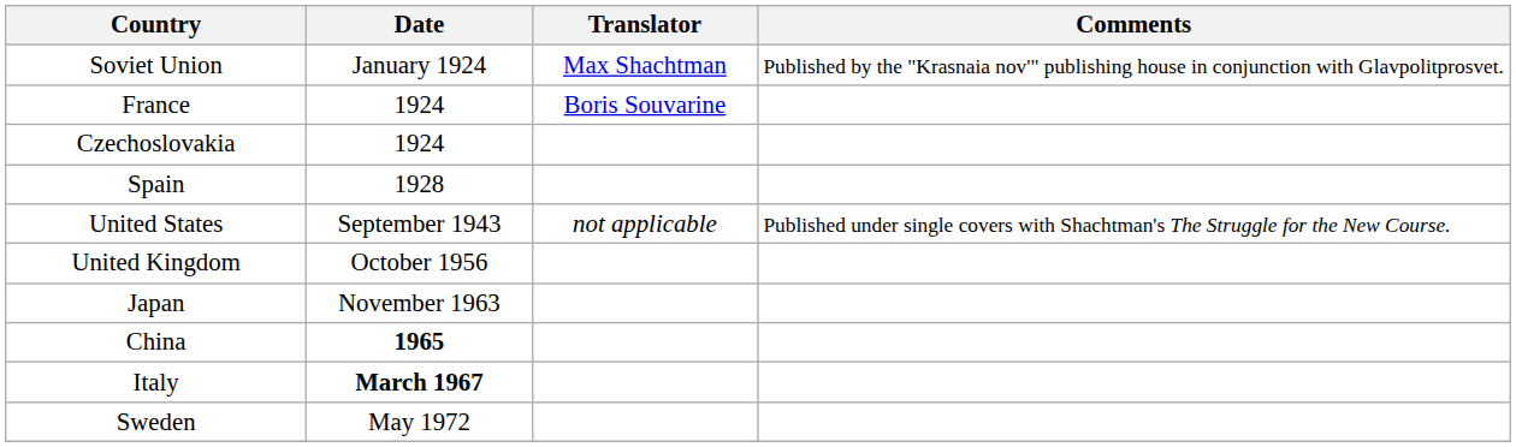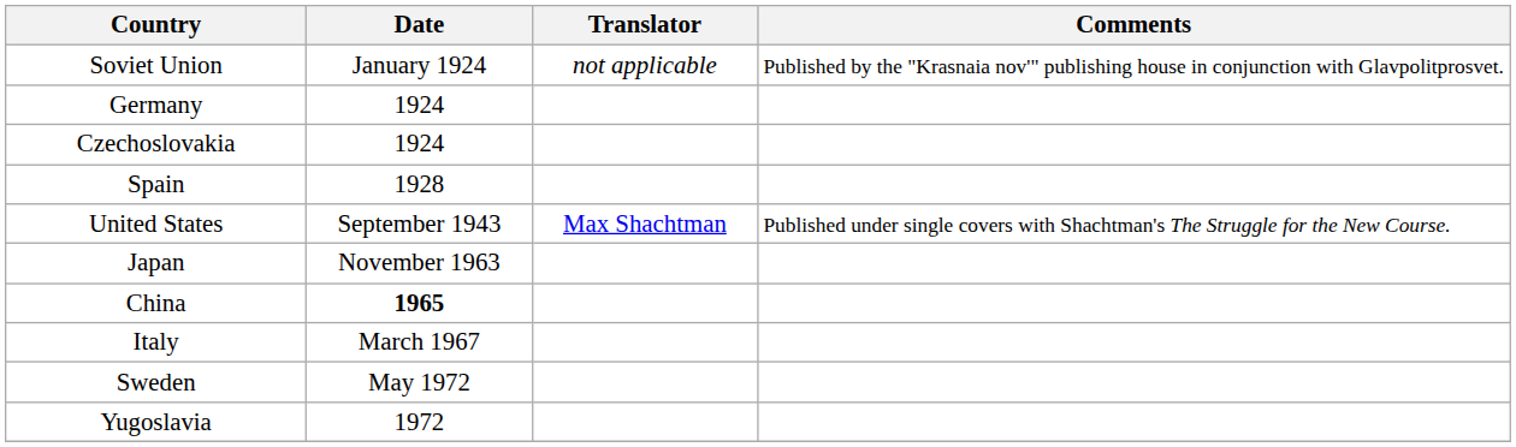 <table class="wikitable" border="1" style="Background:#ffffff">
 <tr>
 <th width=20%>Country</th>
 <th width=15%>Date</th>
 <th width=15%>Translator</th>
 <th>Comments</th>
 </tr>
 <tr>
 <td align="center">Soviet Union</td>
 <td align="center">January 1924</td>
-<td align="center"><a href='#'>Max Shachtman</a></td>
+<td align="center"><em>not applicable</em></td>
 <td><small>Published by the "Krasnaia nov'" publishing house in conjunction with Glavpolitprosvet.</small></td>
 </tr>
 <tr>
-<td align="center">France</td>
+<td align="center">Germany</td>
 <td align="center">1924</td>
-<td align="center"><a href='#'>Boris Souvarine</a></td>
+<td align="center"></td>
 <td></td>
 </tr>
 <tr>
 <td align="center">Czechoslovakia</td>
 <td align="center">1924</td>
 <td align="center"></td>
 <td></td>
 </tr>
 <tr>
 <td align="center">Spain</td>
 <td align="center">1928</td>
 <td align="center"></td>
 <td></td>
 </tr>
 <tr>
 <td align="center">United States</td>
 <td align="center">September 1943</td>
-<td align="center"><em>not applicable</em></td>
+<td align="center"><a href='#'>Max Shachtman</a></td>
 <td><small>Published under single covers with Shachtman's <em>The Struggle for the New Course.</em></small></td>
-</tr>
-<tr>
-<td align="center">United Kingdom</td>
-<td align="center">October 1956</td>
-<td align="center"></td>
-<td></td>
 </tr>
 <tr>
 <td align="center">Japan</td>
 <td align="center">November 1963</td>
 <td align="center"></td>
 <td></td>
 </tr>
 <tr>
 <td align="center">China</td>
 <td align="center"><strong>1965</strong></td>
 <td align="center"></td>
 <td></td>
 </tr>
 <tr>
 <td align="center">Italy</td>
-<td align="center"><strong>March 1967</strong></td>
+<td align="center">March 1967</td>
 <td align="center"></td>
 <td></td>
 </tr>
 <tr>
 <td align="center">Sweden</td>
 <td align="center">May 1972</td>
 <td align="center"></td>
 <td></td>
 </tr>
 <tr>
+<td align="center">Yugoslavia</td>
+<td align="center">1972</td>
+<td align="center"></td>
+<td></td>
+</tr>
+<tr>
 </tr>
 </table>
